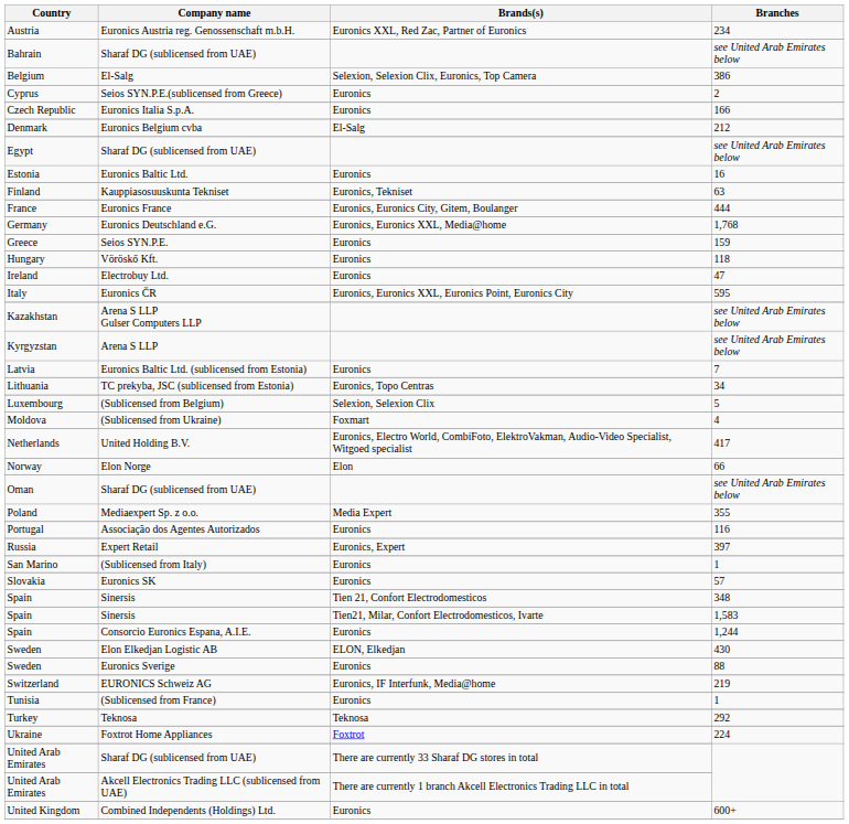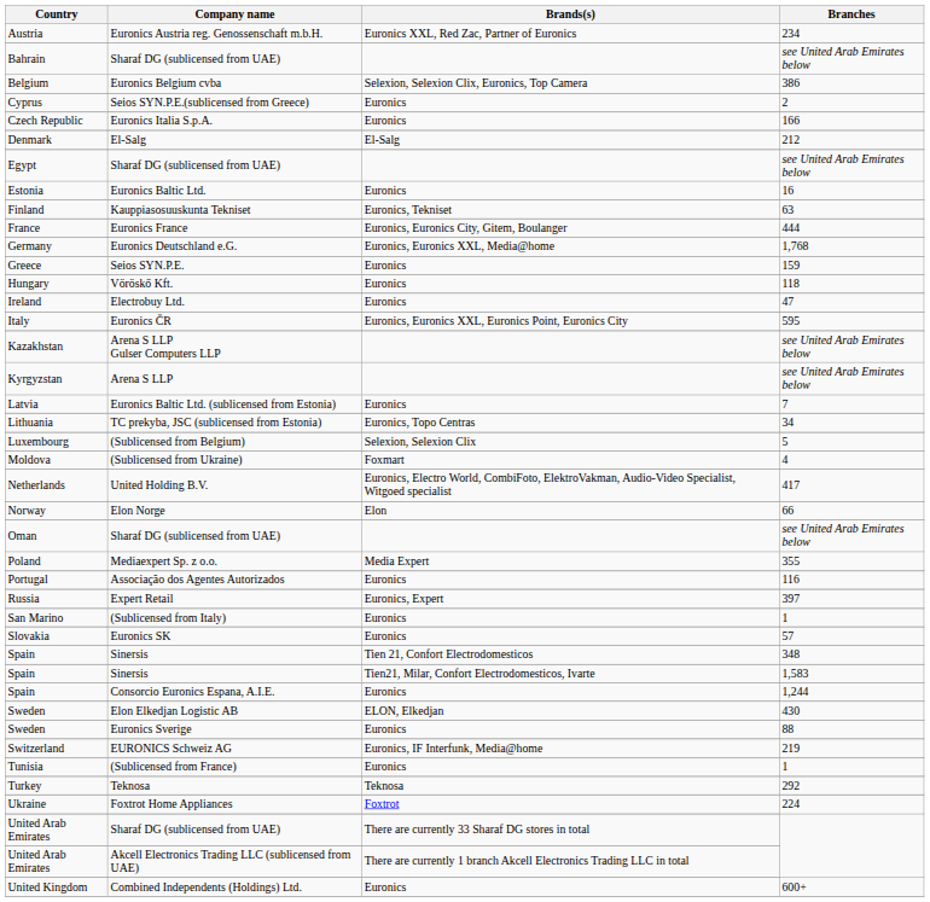 <table class="wikitable sortable">
 <tr>
 <th>Country</th>
 <th>Company name</th>
 <th>Brands(s)</th>
 <th>Branches</th>
 </tr>
 <tr>
 <td>Austria</td>
 <td>Euronics Austria reg. Genossenschaft m.b.H.</td>
 <td>Euronics XXL, Red Zac, Partner of Euronics</td>
 <td>234</td>
 </tr>
 <tr>
 </tr>
 <tr>
 <td>Bahrain</td>
 <td>Sharaf DG (sublicensed from UAE)</td>
 <td></td>
 <td><em>see United Arab Emirates below</em></td>
 </tr>
 <tr>
 <td>Belgium</td>
-<td>El-Salg</td>
+<td>Euronics Belgium cvba</td>
 <td>Selexion, Selexion Clix, Euronics, Top Camera</td>
 <td>386</td>
 </tr>
 <tr>
 </tr>
 <tr>
 <td>Cyprus</td>
 <td>Seios SYN.P.E.(sublicensed from Greece)</td>
 <td>Euronics</td>
 <td>2</td>
 </tr>
 <tr>
 </tr>
 <tr>
 <td>Czech Republic</td>
 <td>Euronics Italia S.p.A.</td>
 <td>Euronics</td>
 <td>166</td>
 </tr>
 <tr>
 </tr>
 <tr>
 <td>Denmark</td>
-<td>Euronics Belgium cvba</td>
+<td>El-Salg</td>
 <td>El-Salg</td>
 <td>212</td>
 </tr>
 <tr>
 </tr>
 <tr>
 <td>Egypt</td>
 <td>Sharaf DG (sublicensed from UAE)</td>
 <td></td>
 <td><em>see United Arab Emirates below</em></td>
 </tr>
 <tr>
 <td>Estonia</td>
 <td>Euronics Baltic Ltd.</td>
 <td>Euronics</td>
 <td>16</td>
 </tr>
 <tr>
 </tr>
 <tr>
 <td>Finland</td>
 <td>Kauppiasosuuskunta Tekniset</td>
 <td>Euronics, Tekniset</td>
 <td>63</td>
 </tr>
 <tr>
 </tr>
 <tr>
 <td>France</td>
 <td>Euronics France</td>
 <td>Euronics, Euronics City, Gitem, Boulanger</td>
 <td>444</td>
 </tr>
 <tr>
 </tr>
 <tr>
 <td>Germany</td>
 <td>Euronics Deutschland e.G.</td>
 <td>Euronics, Euronics XXL, Media@home</td>
 <td>1,768</td>
 </tr>
 <tr>
 </tr>
 <tr>
 <td>Greece</td>
 <td>Seios SYN.P.E.</td>
 <td>Euronics</td>
 <td>159</td>
 </tr>
 <tr>
 </tr>
 <tr>
 <td>Hungary</td>
 <td>Vöröskő Kft.</td>
 <td>Euronics</td>
 <td>118</td>
 </tr>
 <tr>
 </tr>
 <tr>
 <td>Ireland</td>
 <td>Electrobuy Ltd.</td>
 <td>Euronics</td>
 <td>47</td>
 </tr>
 <tr>
 </tr>
 <tr>
 <td>Italy</td>
 <td>Euronics ČR</td>
 <td>Euronics, Euronics XXL, Euronics Point, Euronics City</td>
 <td>595</td>
 </tr>
 <tr>
 </tr>
 <tr>
 <td>Kazakhstan</td>
 <td>Arena S LLP<br>Gulser Computers LLP</td>
 <td></td>
 <td><em>see United Arab Emirates below</em></td>
 </tr>
 <tr>
 <td>Kyrgyzstan</td>
 <td>Arena S LLP</td>
 <td></td>
 <td><em>see United Arab Emirates below</em></td>
 </tr>
 <tr>
 <td>Latvia</td>
 <td>Euronics Baltic Ltd. (sublicensed from Estonia)</td>
 <td>Euronics</td>
 <td>7</td>
 </tr>
 <tr>
 </tr>
 <tr>
 <td>Lithuania</td>
 <td>TC prekyba, JSC (sublicensed from Estonia)</td>
 <td>Euronics, Topo Centras</td>
 <td>34</td>
 </tr>
 <tr>
 </tr>
 <tr>
 <td>Luxembourg</td>
 <td>(Sublicensed from Belgium)</td>
 <td>Selexion, Selexion Clix</td>
 <td>5</td>
 </tr>
 <tr>
 </tr>
 <tr>
 <td>Moldova</td>
 <td>(Sublicensed from Ukraine)</td>
 <td>Foxmart</td>
 <td>4</td>
 </tr>
 <tr>
 </tr>
 <tr>
 <td>Netherlands</td>
 <td>United Holding B.V.</td>
 <td>Euronics, Electro World, CombiFoto, ElektroVakman, Audio-Video Specialist, Witgoed specialist</td>
 <td>417</td>
 </tr>
 <tr>
 </tr>
 <tr>
 <td>Norway</td>
 <td>Elon Norge</td>
 <td>Elon</td>
 <td>66</td>
 </tr>
 <tr>
 </tr>
 <tr>
 <td>Oman</td>
 <td>Sharaf DG (sublicensed from UAE)</td>
 <td></td>
 <td><em>see United Arab Emirates below</em></td>
 </tr>
 <tr>
 <td>Poland</td>
 <td>Mediaexpert Sp. z o.o.</td>
 <td>Media Expert</td>
 <td>355</td>
 </tr>
 <tr>
 </tr>
 <tr>
 <td>Portugal</td>
 <td>Associação dos Agentes Autorizados</td>
 <td>Euronics</td>
 <td>116</td>
 </tr>
 <tr>
 </tr>
 <tr>
 <td>Russia</td>
 <td>Expert Retail</td>
 <td>Euronics, Expert</td>
 <td>397</td>
 </tr>
 <tr>
 </tr>
 <tr>
 <td>San Marino</td>
 <td>(Sublicensed from Italy)</td>
 <td>Euronics</td>
 <td>1</td>
 </tr>
 <tr>
 </tr>
 <tr>
 <td>Slovakia</td>
 <td>Euronics SK</td>
 <td>Euronics</td>
 <td>57</td>
 </tr>
 <tr>
 </tr>
 <tr>
 <td>Spain</td>
 <td>Sinersis</td>
 <td>Tien 21, Confort Electrodomesticos</td>
 <td>348</td>
 </tr>
 <tr>
 </tr>
 <tr>
 <td>Spain</td>
 <td>Sinersis</td>
 <td>Tien21, Milar, Confort Electrodomesticos, Ivarte</td>
 <td>1,583</td>
 </tr>
 <tr>
 </tr>
 <tr>
 <td>Spain</td>
 <td>Consorcio Euronics Espana, A.I.E.</td>
 <td>Euronics</td>
 <td>1,244</td>
 </tr>
 <tr>
 </tr>
 <tr>
 <td>Sweden</td>
 <td>Elon Elkedjan Logistic AB</td>
 <td>ELON, Elkedjan</td>
 <td>430</td>
 </tr>
 <tr>
 </tr>
 <tr>
 <td>Sweden</td>
 <td>Euronics Sverige</td>
 <td>Euronics</td>
 <td>88</td>
 </tr>
 <tr>
 </tr>
 <tr>
 <td>Switzerland</td>
 <td>EURONICS Schweiz AG</td>
 <td>Euronics, IF Interfunk, Media@home</td>
 <td>219</td>
 </tr>
 <tr>
 </tr>
 <tr>
 <td>Tunisia</td>
 <td>(Sublicensed from France)</td>
 <td>Euronics</td>
 <td>1</td>
 </tr>
 <tr>
 </tr>
 <tr>
 <td>Turkey</td>
 <td>Teknosa</td>
 <td>Teknosa</td>
 <td>292</td>
 </tr>
 <tr>
 </tr>
 <tr>
 <td>Ukraine</td>
 <td>Foxtrot Home Appliances</td>
 <td><a href='#'>Foxtrot</a></td>
 <td>224</td>
 </tr>
 <tr>
 </tr>
 <tr>
 <td>United Arab Emirates</td>
 <td>Sharaf DG (sublicensed from UAE)</td>
 <td>There are currently 33 Sharaf DG stores in total</td>
 </tr>
 <tr>
 </tr>
 <tr>
 <td>United Arab Emirates</td>
 <td>Akcell Electronics Trading LLC (sublicensed from UAE)</td>
 <td>There are currently 1 branch Akcell Electronics Trading LLC in total</td>
 </tr>
 <tr>
 </tr>
 <tr>
 <td>United Kingdom</td>
 <td>Combined Independents (Holdings) Ltd.</td>
 <td>Euronics</td>
 <td>600+</td>
 </tr>
 <tr>
 </tr>
 <tr>
 </tr>
 </table>
